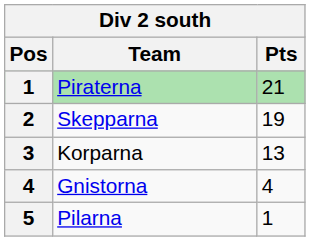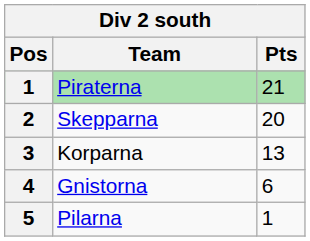 <table class="wikitable">
 <tr>
 <th colspan="3">Div 2 south</th>
 </tr>
 <tr>
 <th width=20>Pos</th>
 <th width=150>Team</th>
 <th width=30>Pts</th>
 </tr>
 <tr style="background:#ACE1AF;">
 <th>1</th>
 <td><a href='#'>Piraterna</a></td>
 <td>21</td>
 </tr>
 <tr>
 <th>2</th>
 <td><a href='#'>Skepparna</a></td>
-<td>19</td>
+<td>20</td>
 </tr>
 <tr>
 <th>3</th>
 <td>Korparna</td>
 <td>13</td>
 </tr>
 <tr>
 <th>4</th>
 <td><a href='#'>Gnistorna</a></td>
-<td>4</td>
+<td>6</td>
 </tr>
 <tr>
 <th>5</th>
 <td><a href='#'>Pilarna</a></td>
 <td>1</td>
 </tr>
 </table>
